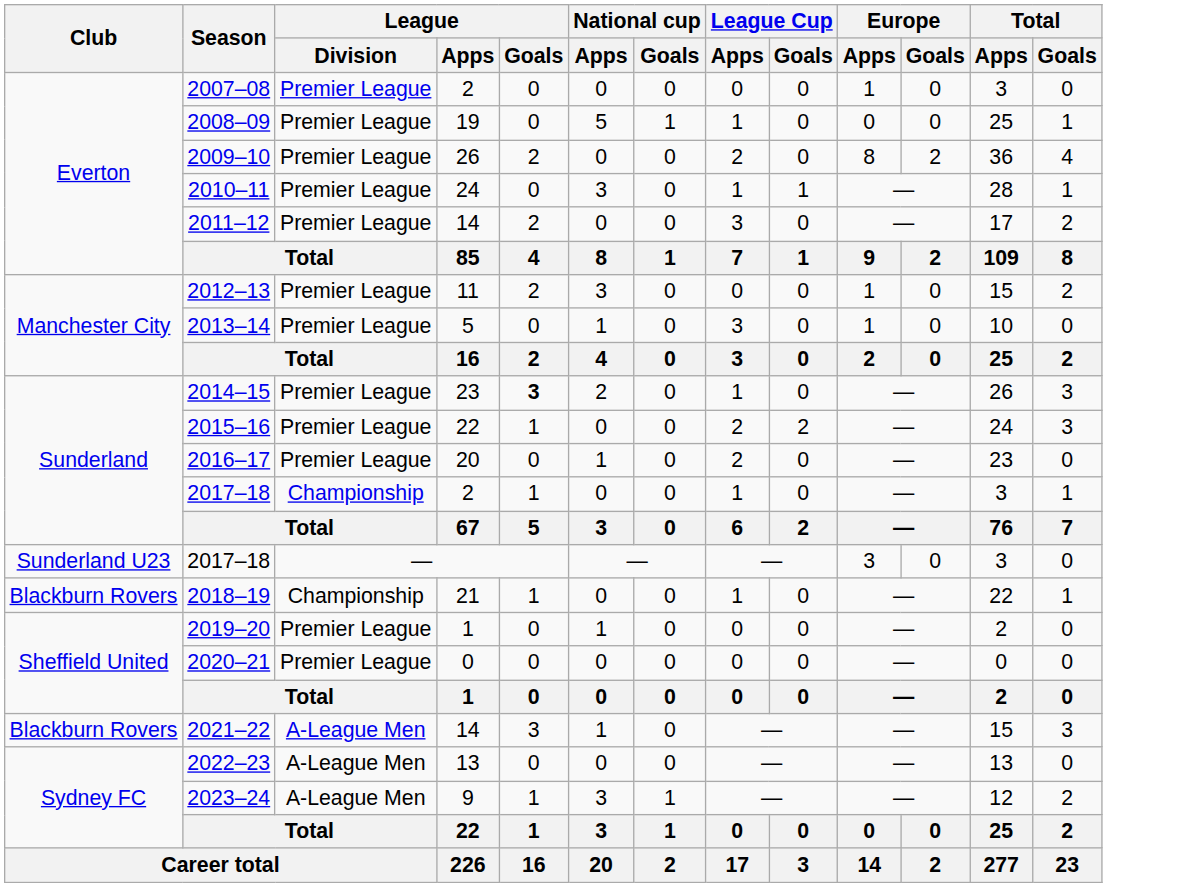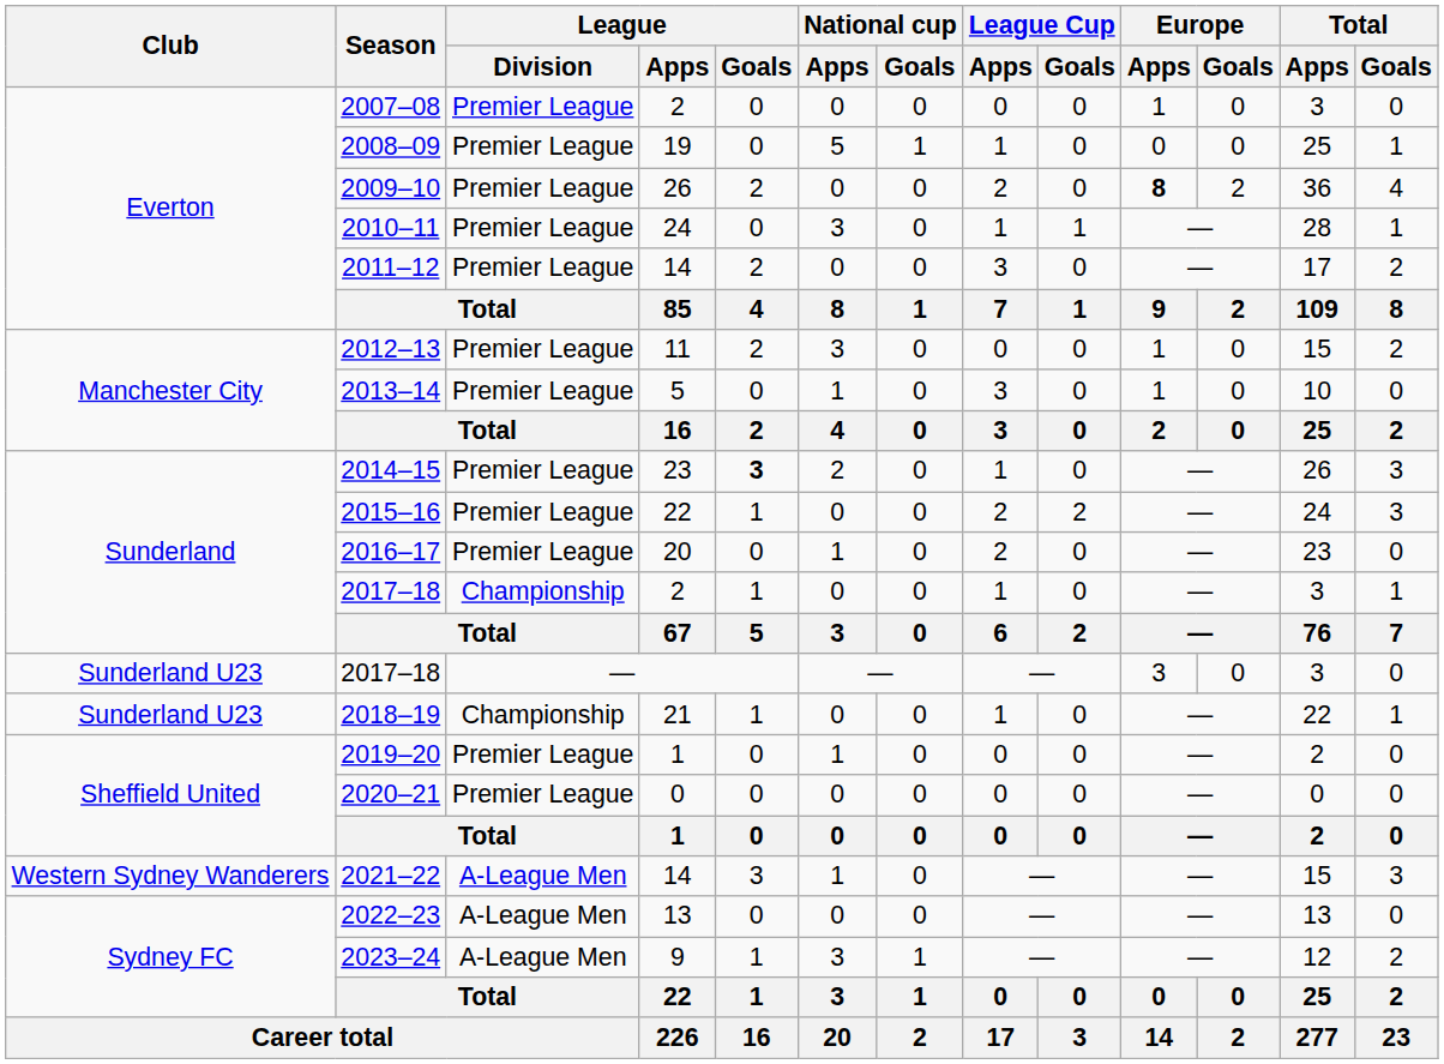 <table class=wikitable style=text-align:center>
 <tr>
 <th rowspan=2>Club</th>
 <th rowspan=2>Season</th>
 <th colspan=3>League</th>
 <th colspan=2>National cup</th>
 <th colspan=2><a href='#'>League Cup</a></th>
 <th colspan=2>Europe</th>
 <th colspan=2>Total</th>
 </tr>
 <tr>
 <th>Division</th>
 <th>Apps</th>
 <th>Goals</th>
 <th>Apps</th>
 <th>Goals</th>
 <th>Apps</th>
 <th>Goals</th>
 <th>Apps</th>
 <th>Goals</th>
 <th>Apps</th>
 <th>Goals</th>
 </tr>
 <tr>
 <td rowspan=6><a href='#'>Everton</a></td>
 <td><a href='#'>2007–08</a></td>
 <td><a href='#'>Premier League</a></td>
 <td>2</td>
 <td>0</td>
 <td>0</td>
 <td>0</td>
 <td>0</td>
 <td>0</td>
 <td>1</td>
 <td>0</td>
 <td>3</td>
 <td>0</td>
 </tr>
 <tr>
 <td><a href='#'>2008–09</a></td>
 <td>Premier League</td>
 <td>19</td>
 <td>0</td>
 <td>5</td>
 <td>1</td>
 <td>1</td>
 <td>0</td>
 <td>0</td>
 <td>0</td>
 <td>25</td>
 <td>1</td>
 </tr>
 <tr>
 <td><a href='#'>2009–10</a></td>
 <td>Premier League</td>
 <td>26</td>
 <td>2</td>
 <td>0</td>
 <td>0</td>
 <td>2</td>
 <td>0</td>
-<td>8</td>
+<td><strong>8</strong></td>
 <td>2</td>
 <td>36</td>
 <td>4</td>
 </tr>
 <tr>
 <td><a href='#'>2010–11</a></td>
 <td>Premier League</td>
 <td>24</td>
 <td>0</td>
 <td>3</td>
 <td>0</td>
 <td>1</td>
 <td>1</td>
 <td colspan=2>—</td>
 <td>28</td>
 <td>1</td>
 </tr>
 <tr>
 <td><a href='#'>2011–12</a></td>
 <td>Premier League</td>
 <td>14</td>
 <td>2</td>
 <td>0</td>
 <td>0</td>
 <td>3</td>
 <td>0</td>
 <td colspan=2>—</td>
 <td>17</td>
 <td>2</td>
 </tr>
 <tr>
 <th colspan=2>Total</th>
 <th>85</th>
 <th>4</th>
 <th>8</th>
 <th>1</th>
 <th>7</th>
 <th>1</th>
 <th>9</th>
 <th>2</th>
 <th>109</th>
 <th>8</th>
 </tr>
 <tr>
 <td rowspan=3><a href='#'>Manchester City</a></td>
 <td><a href='#'>2012–13</a></td>
 <td>Premier League</td>
 <td>11</td>
 <td>2</td>
 <td>3</td>
 <td>0</td>
 <td>0</td>
 <td>0</td>
 <td>1</td>
 <td>0</td>
 <td>15</td>
 <td>2</td>
 </tr>
 <tr>
 <td><a href='#'>2013–14</a></td>
 <td>Premier League</td>
 <td>5</td>
 <td>0</td>
 <td>1</td>
 <td>0</td>
 <td>3</td>
 <td>0</td>
 <td>1</td>
 <td>0</td>
 <td>10</td>
 <td>0</td>
 </tr>
 <tr>
 <th colspan=2>Total</th>
 <th>16</th>
 <th>2</th>
 <th>4</th>
 <th>0</th>
 <th>3</th>
 <th>0</th>
 <th>2</th>
 <th>0</th>
 <th>25</th>
 <th>2</th>
 </tr>
 <tr>
 <td rowspan=5><a href='#'>Sunderland</a></td>
 <td><a href='#'>2014–15</a></td>
 <td>Premier League</td>
 <td>23</td>
 <td><strong>3</strong></td>
 <td>2</td>
 <td>0</td>
 <td>1</td>
 <td>0</td>
 <td colspan=2>—</td>
 <td>26</td>
 <td>3</td>
 </tr>
 <tr>
 <td><a href='#'>2015–16</a></td>
 <td>Premier League</td>
 <td>22</td>
 <td>1</td>
 <td>0</td>
 <td>0</td>
 <td>2</td>
 <td>2</td>
 <td colspan=2>—</td>
 <td>24</td>
 <td>3</td>
 </tr>
 <tr>
 <td><a href='#'>2016–17</a></td>
 <td>Premier League</td>
 <td>20</td>
 <td>0</td>
 <td>1</td>
 <td>0</td>
 <td>2</td>
 <td>0</td>
 <td colspan=2>—</td>
 <td>23</td>
 <td>0</td>
 </tr>
 <tr>
 <td><a href='#'>2017–18</a></td>
 <td><a href='#'>Championship</a></td>
 <td>2</td>
 <td>1</td>
 <td>0</td>
 <td>0</td>
 <td>1</td>
 <td>0</td>
 <td colspan=2>—</td>
 <td>3</td>
 <td>1</td>
 </tr>
 <tr>
 <th colspan=2>Total</th>
 <th>67</th>
 <th>5</th>
 <th>3</th>
 <th>0</th>
 <th>6</th>
 <th>2</th>
 <th colspan=2>—</th>
 <th>76</th>
 <th>7</th>
 </tr>
 <tr>
 <td><a href='#'>Sunderland U23</a></td>
 <td>2017–18</td>
 <td colspan=3>—</td>
 <td colspan=2>—</td>
 <td colspan=2>—</td>
 <td>3</td>
 <td>0</td>
 <td>3</td>
 <td>0</td>
 </tr>
 <tr>
-<td><a href='#'>Blackburn Rovers</a></td>
+<td><a href='#'>Sunderland U23</a></td>
 <td><a href='#'>2018–19</a></td>
 <td>Championship</td>
 <td>21</td>
 <td>1</td>
 <td>0</td>
 <td>0</td>
 <td>1</td>
 <td>0</td>
 <td colspan=2>—</td>
 <td>22</td>
 <td>1</td>
 </tr>
 <tr>
 <td rowspan=3><a href='#'>Sheffield United</a></td>
 <td><a href='#'>2019–20</a></td>
 <td>Premier League</td>
 <td>1</td>
 <td>0</td>
 <td>1</td>
 <td>0</td>
 <td>0</td>
 <td>0</td>
 <td colspan=2>—</td>
 <td>2</td>
 <td>0</td>
 </tr>
 <tr>
 <td><a href='#'>2020–21</a></td>
 <td>Premier League</td>
 <td>0</td>
 <td>0</td>
 <td>0</td>
 <td>0</td>
 <td>0</td>
 <td>0</td>
 <td colspan=2>—</td>
 <td>0</td>
 <td>0</td>
 </tr>
 <tr>
 <th colspan=2>Total</th>
 <th>1</th>
 <th>0</th>
 <th>0</th>
 <th>0</th>
 <th>0</th>
 <th>0</th>
 <th colspan=2>—</th>
 <th>2</th>
 <th>0</th>
 </tr>
 <tr>
-<td><a href='#'>Blackburn Rovers</a></td>
+<td><a href='#'>Western Sydney Wanderers</a></td>
 <td><a href='#'>2021–22</a></td>
 <td><a href='#'>A-League Men</a></td>
 <td>14</td>
 <td>3</td>
 <td>1</td>
 <td>0</td>
 <td colspan="2">—</td>
 <td colspan="2">—</td>
 <td>15</td>
 <td>3</td>
 </tr>
 <tr>
 <td rowspan=3><a href='#'>Sydney FC</a></td>
 <td><a href='#'>2022–23</a></td>
 <td>A-League Men</td>
 <td>13</td>
 <td>0</td>
 <td>0</td>
 <td>0</td>
 <td colspan="2">—</td>
 <td colspan="2">—</td>
 <td>13</td>
 <td>0</td>
 </tr>
 <tr>
 <td><a href='#'>2023–24</a></td>
 <td>A-League Men</td>
 <td>9</td>
 <td>1</td>
 <td>3</td>
 <td>1</td>
 <td colspan=2>—</td>
 <td colspan=2>—</td>
 <td>12</td>
 <td>2</td>
 </tr>
 <tr>
 <th colspan=2>Total</th>
 <th>22</th>
 <th>1</th>
 <th>3</th>
 <th>1</th>
 <th>0</th>
 <th>0</th>
 <th>0</th>
 <th>0</th>
 <th>25</th>
 <th>2</th>
 </tr>
 <tr>
 <th colspan="3">Career total</th>
 <th>226</th>
 <th>16</th>
 <th>20</th>
 <th>2</th>
 <th>17</th>
 <th>3</th>
 <th>14</th>
 <th>2</th>
 <th>277</th>
 <th>23</th>
 </tr>
 </table>
